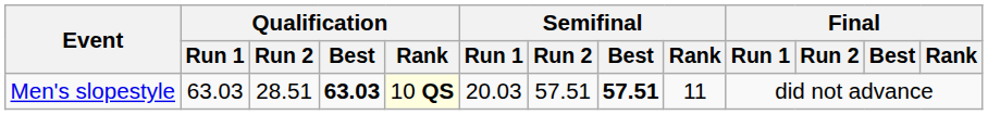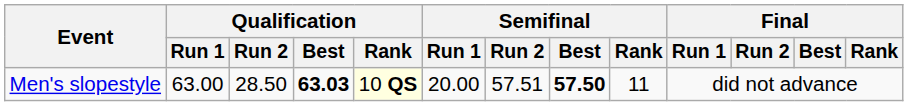 <table class="wikitable" style="font-size:90%">
 <tr>
 <th rowspan="2">Event</th>
 <th colspan="4">Qualification</th>
 <th colspan="4">Semifinal</th>
 <th colspan="4">Final</th>
 </tr>
 <tr style="font-size:95%">
 <th>Run 1</th>
 <th>Run 2</th>
 <th>Best</th>
 <th>Rank</th>
 <th>Run 1</th>
 <th>Run 2</th>
 <th>Best</th>
 <th>Rank</th>
 <th>Run 1</th>
 <th>Run 2</th>
 <th>Best</th>
 <th>Rank</th>
 </tr>
 <tr align=center>
 <td align=left><a href='#'>Men's slopestyle</a></td>
-<td>63.03</td>
-<td>28.51</td>
+<td>63.00</td>
+<td>28.50</td>
 <td><strong>63.03</strong></td>
 <td style="background: lightyellow;">10 <strong>QS</strong></td>
-<td>20.03</td>
+<td>20.00</td>
 <td>57.51</td>
-<td><strong>57.51</strong></td>
+<td><strong>57.50</strong></td>
 <td>11</td>
 <td colspan=4>did not advance</td>
 </tr>
 </table>
